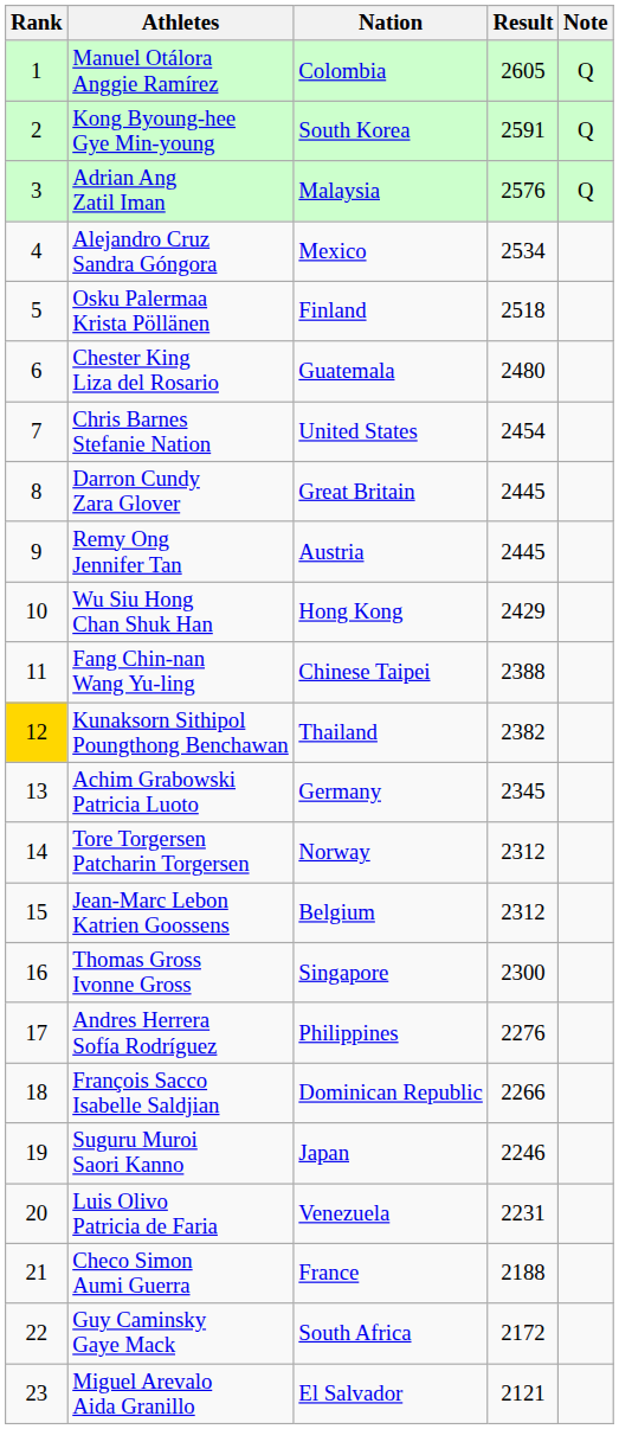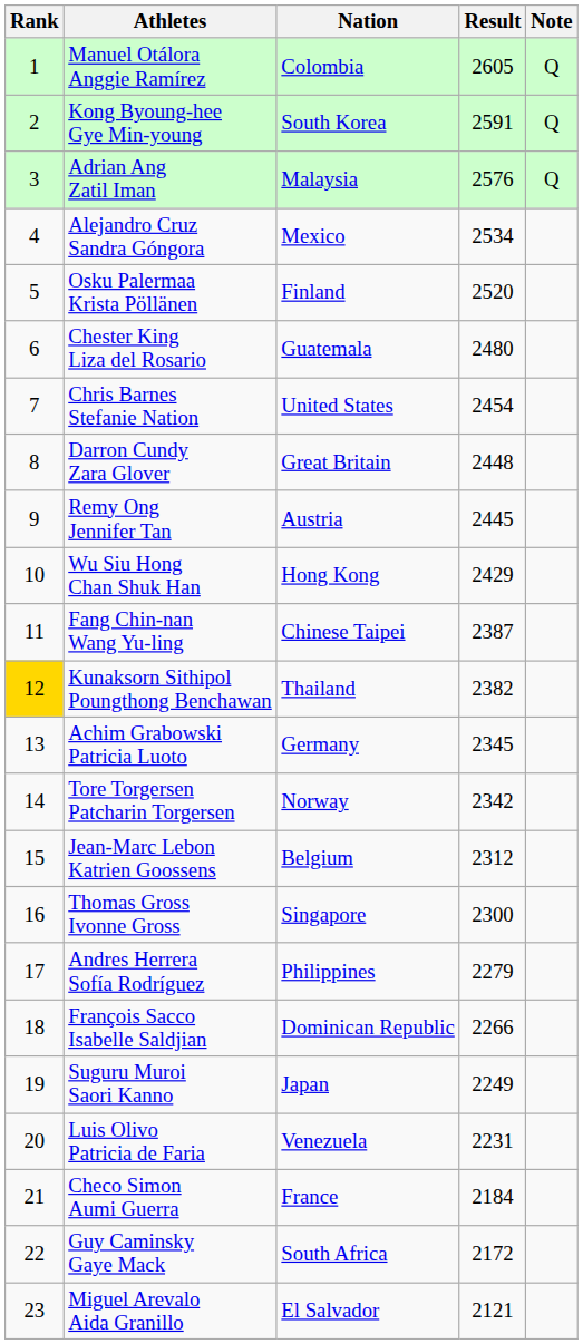 <table class="wikitable sortable" style="text-align:center">
 <tr>
 <th>Rank</th>
 <th>Athletes</th>
 <th>Nation</th>
 <th>Result</th>
 <th>Note</th>
 </tr>
 <tr bgcolor=ccffcc>
 <td>1</td>
 <td align=left><a href='#'>Manuel Otálora</a><br><a href='#'>Anggie Ramírez</a></td>
 <td align=left> <a href='#'>Colombia</a></td>
 <td>2605</td>
 <td>Q</td>
 </tr>
 <tr bgcolor=ccffcc>
 <td>2</td>
 <td align=left><a href='#'>Kong Byoung-hee</a><br><a href='#'>Gye Min-young</a></td>
 <td align=left> <a href='#'>South Korea</a></td>
 <td>2591</td>
 <td>Q</td>
 </tr>
 <tr bgcolor=ccffcc>
 <td>3</td>
 <td align=left><a href='#'>Adrian Ang</a><br><a href='#'>Zatil Iman</a></td>
 <td align=left> <a href='#'>Malaysia</a></td>
 <td>2576</td>
 <td>Q</td>
 </tr>
 <tr>
 <td>4</td>
 <td align=left><a href='#'>Alejandro Cruz</a><br><a href='#'>Sandra Góngora</a></td>
 <td align=left> <a href='#'>Mexico</a></td>
 <td>2534</td>
 <td></td>
 </tr>
 <tr>
 <td>5</td>
 <td align=left><a href='#'>Osku Palermaa</a><br><a href='#'>Krista Pöllänen</a></td>
 <td align=left> <a href='#'>Finland</a></td>
-<td>2518</td>
+<td>2520</td>
 <td></td>
 </tr>
 <tr>
 <td>6</td>
 <td align=left><a href='#'>Chester King</a><br><a href='#'>Liza del Rosario</a></td>
 <td align=left> <a href='#'>Guatemala</a></td>
 <td>2480</td>
 <td></td>
 </tr>
 <tr>
 <td>7</td>
 <td align=left><a href='#'>Chris Barnes</a><br><a href='#'>Stefanie Nation</a></td>
 <td align=left> <a href='#'>United States</a></td>
 <td>2454</td>
 <td></td>
 </tr>
 <tr>
 <td>8</td>
 <td align=left><a href='#'>Darron Cundy</a><br><a href='#'>Zara Glover</a></td>
 <td align=left> <a href='#'>Great Britain</a></td>
-<td>2445</td>
+<td>2448</td>
 <td></td>
 </tr>
 <tr>
 <td>9</td>
 <td align=left><a href='#'>Remy Ong</a><br><a href='#'>Jennifer Tan</a></td>
 <td align=left> <a href='#'>Austria</a></td>
 <td>2445</td>
 <td></td>
 </tr>
 <tr>
 <td>10</td>
 <td align=left><a href='#'>Wu Siu Hong</a><br><a href='#'>Chan Shuk Han</a></td>
 <td align=left> <a href='#'>Hong Kong</a></td>
 <td>2429</td>
 <td></td>
 </tr>
 <tr>
 <td>11</td>
 <td align=left><a href='#'>Fang Chin-nan</a><br><a href='#'>Wang Yu-ling</a></td>
 <td align=left> <a href='#'>Chinese Taipei</a></td>
-<td>2388</td>
+<td>2387</td>
 <td></td>
 </tr>
 <tr>
 <td style="background: gold;">12</td>
 <td align=left><a href='#'>Kunaksorn Sithipol</a><br><a href='#'>Poungthong Benchawan</a></td>
 <td align=left> <a href='#'>Thailand</a></td>
 <td>2382</td>
 <td></td>
 </tr>
 <tr>
 <td>13</td>
 <td align=left><a href='#'>Achim Grabowski</a><br><a href='#'>Patricia Luoto</a></td>
 <td align=left> <a href='#'>Germany</a></td>
 <td>2345</td>
 <td></td>
 </tr>
 <tr>
 <td>14</td>
 <td align=left><a href='#'>Tore Torgersen</a><br><a href='#'>Patcharin Torgersen</a></td>
 <td align=left> <a href='#'>Norway</a></td>
-<td>2312</td>
+<td>2342</td>
 <td></td>
 </tr>
 <tr>
 <td>15</td>
 <td align=left><a href='#'>Jean-Marc Lebon</a><br><a href='#'>Katrien Goossens</a></td>
 <td align=left> <a href='#'>Belgium</a></td>
 <td>2312</td>
 <td></td>
 </tr>
 <tr>
 <td>16</td>
 <td align=left><a href='#'>Thomas Gross</a><br><a href='#'>Ivonne Gross</a></td>
 <td align=left> <a href='#'>Singapore</a></td>
 <td>2300</td>
 <td></td>
 </tr>
 <tr>
 <td>17</td>
 <td align=left><a href='#'>Andres Herrera</a><br><a href='#'>Sofía Rodríguez</a></td>
 <td align=left> <a href='#'>Philippines</a></td>
-<td>2276</td>
+<td>2279</td>
 <td></td>
 </tr>
 <tr>
 <td>18</td>
 <td align=left><a href='#'>François Sacco</a><br><a href='#'>Isabelle Saldjian</a></td>
 <td align=left> <a href='#'>Dominican Republic</a></td>
 <td>2266</td>
 <td></td>
 </tr>
 <tr>
 <td>19</td>
 <td align=left><a href='#'>Suguru Muroi</a><br><a href='#'>Saori Kanno</a></td>
 <td align=left> <a href='#'>Japan</a></td>
-<td>2246</td>
+<td>2249</td>
 <td></td>
 </tr>
 <tr>
 <td>20</td>
 <td align=left><a href='#'>Luis Olivo</a><br><a href='#'>Patricia de Faria</a></td>
 <td align=left> <a href='#'>Venezuela</a></td>
 <td>2231</td>
 <td></td>
 </tr>
 <tr>
 <td>21</td>
 <td align=left><a href='#'>Checo Simon</a><br><a href='#'>Aumi Guerra</a></td>
 <td align=left> <a href='#'>France</a></td>
-<td>2188</td>
+<td>2184</td>
 <td></td>
 </tr>
 <tr>
 <td>22</td>
 <td align=left><a href='#'>Guy Caminsky</a><br><a href='#'>Gaye Mack</a></td>
 <td align=left> <a href='#'>South Africa</a></td>
 <td>2172</td>
 <td></td>
 </tr>
 <tr>
 <td>23</td>
 <td align=left><a href='#'>Miguel Arevalo</a><br><a href='#'>Aida Granillo</a></td>
 <td align=left> <a href='#'>El Salvador</a></td>
 <td>2121</td>
 <td></td>
 </tr>
 </table>
